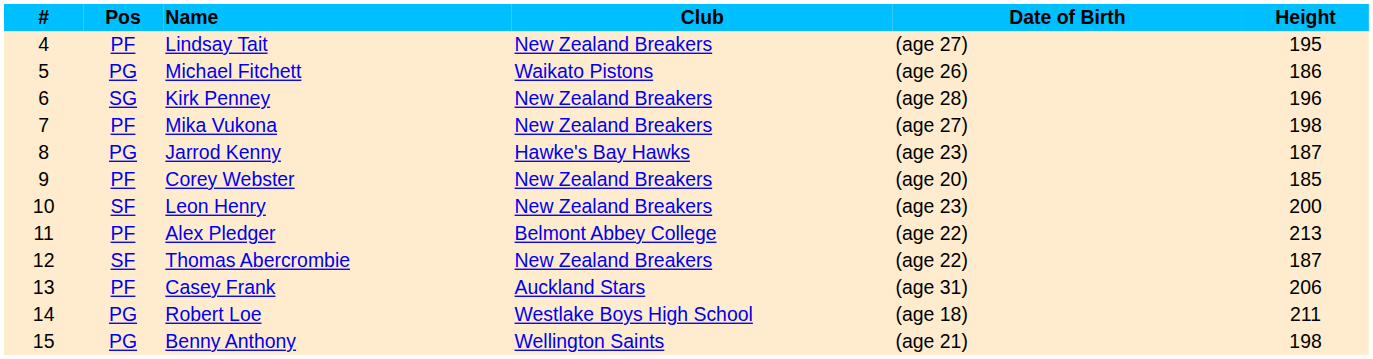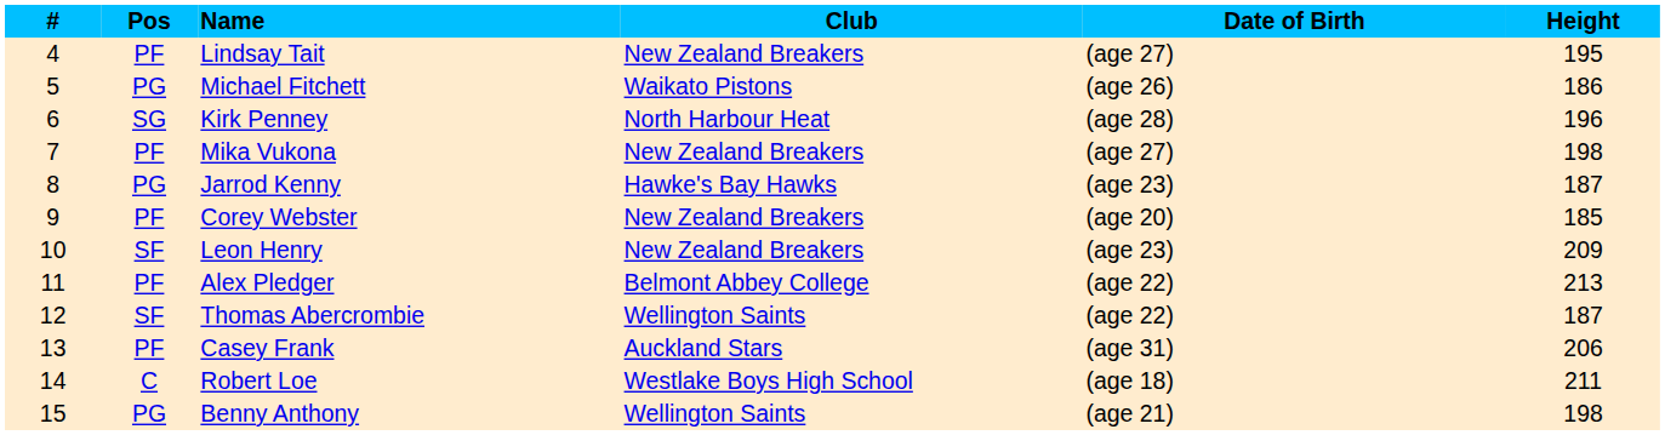 <table border=0 cellpadding=2 cellspacing=0  |- bgcolor=#FFECCE style="text-align:center; font-size:90%;" width=80%>
 <tr bgcolor=#00BFFF>
 <th width=5%>#</th>
 <th width=5%>Pos</th>
 <th width=22% align=left>Name</th>
 <th width=24%>Club</th>
 <th width=22%>Date of Birth</th>
 <th width=8%>Height</th>
 </tr>
 <tr>
 <td>4</td>
 <td><a href='#'>PF</a></td>
 <td align=left><a href='#'>Lindsay Tait</a></td>
 <td align=left> <a href='#'>New Zealand Breakers</a></td>
 <td align=left> (age 27)</td>
 <td>195</td>
 </tr>
 <tr>
 <td>5</td>
 <td><a href='#'>PG</a></td>
 <td align=left><a href='#'>Michael Fitchett</a></td>
 <td align=left> <a href='#'>Waikato Pistons</a></td>
 <td align=left> (age 26)</td>
 <td>186</td>
 </tr>
 <tr>
 <td>6</td>
 <td><a href='#'>SG</a></td>
 <td align=left><a href='#'>Kirk Penney</a></td>
-<td align=left> <a href='#'>New Zealand Breakers</a></td>
+<td align=left> <a href='#'>North Harbour Heat</a></td>
 <td align=left> (age 28)</td>
 <td>196</td>
 </tr>
 <tr>
 <td>7</td>
 <td><a href='#'>PF</a></td>
 <td align=left><a href='#'>Mika Vukona</a></td>
 <td align=left> <a href='#'>New Zealand Breakers</a></td>
 <td align=left> (age 27)</td>
 <td>198</td>
 </tr>
 <tr>
 <td>8</td>
 <td><a href='#'>PG</a></td>
 <td align=left><a href='#'>Jarrod Kenny</a></td>
 <td align=left> <a href='#'>Hawke's Bay Hawks</a></td>
 <td align=left> (age 23)</td>
 <td>187</td>
 </tr>
 <tr>
 <td>9</td>
 <td><a href='#'>PF</a></td>
 <td align=left><a href='#'>Corey Webster</a></td>
 <td align=left> <a href='#'>New Zealand Breakers</a></td>
 <td align=left> (age 20)</td>
 <td>185</td>
 </tr>
 <tr>
 <td>10</td>
 <td><a href='#'>SF</a></td>
 <td align=left><a href='#'>Leon Henry</a></td>
 <td align=left> <a href='#'>New Zealand Breakers</a></td>
 <td align=left> (age 23)</td>
-<td>200</td>
+<td>209</td>
 </tr>
 <tr>
 <td>11</td>
 <td><a href='#'>PF</a></td>
 <td align=left><a href='#'>Alex Pledger</a></td>
 <td align=left> <a href='#'>Belmont Abbey College</a></td>
 <td align=left> (age 22)</td>
 <td>213</td>
 </tr>
 <tr>
 <td>12</td>
 <td><a href='#'>SF</a></td>
 <td align=left><a href='#'>Thomas Abercrombie</a></td>
-<td align=left> <a href='#'>New Zealand Breakers</a></td>
+<td align=left> <a href='#'>Wellington Saints</a></td>
 <td align=left> (age 22)</td>
 <td>187</td>
 </tr>
 <tr>
 <td>13</td>
 <td><a href='#'>PF</a></td>
 <td align=left><a href='#'>Casey Frank</a></td>
 <td align=left> <a href='#'>Auckland Stars</a></td>
 <td align=left> (age 31)</td>
 <td>206</td>
 </tr>
 <tr>
 <td>14</td>
-<td><a href='#'>PG</a></td>
+<td><a href='#'>C</a></td>
 <td align=left><a href='#'>Robert Loe</a></td>
 <td align=left> <a href='#'>Westlake Boys High School</a></td>
 <td align=left> (age 18)</td>
 <td>211</td>
 </tr>
 <tr>
 <td>15</td>
 <td><a href='#'>PG</a></td>
 <td align=left><a href='#'>Benny Anthony</a></td>
 <td align=left> <a href='#'>Wellington Saints</a></td>
 <td align=left> (age 21)</td>
 <td>198</td>
 </tr>
 </table>
